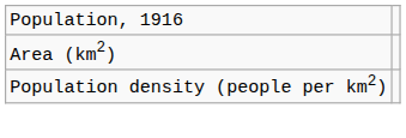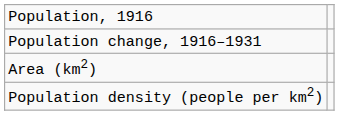 <table class="wikitable">
 <tr>
 <td>Population, 1916</td>
+<td></td>
+</tr>
+<tr>
+<td>Population change, 1916–1931</td>
 <td></td>
 </tr>
 <tr>
 <td>Area (km<sup>2</sup>)</td>
 <td></td>
 </tr>
 <tr>
 <td>Population density (people per km<sup>2</sup>)</td>
 <td></td>
 </tr>
 </table>
